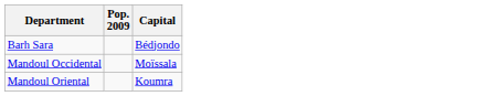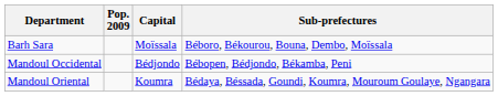 <table class="wikitable">
 <tr>
 <th>Department</th>
 <th>Pop.<br>2009</th>
 <th>Capital</th>
+<th>Sub-prefectures</th>
 </tr>
 <tr>
 <td><a href='#'>Barh Sara</a></td>
 <td align="right"></td>
-<td><a href='#'>Bédjondo</a></td>
+<td><a href='#'>Moïssala</a></td>
+<td><a href='#'>Béboro</a>, <a href='#'>Békourou</a>, <a href='#'>Bouna</a>, <a href='#'>Dembo</a>, <a href='#'>Moïssala</a></td>
 </tr>
 <tr>
 <td><a href='#'>Mandoul Occidental</a></td>
 <td align="right"></td>
-<td><a href='#'>Moïssala</a></td>
+<td><a href='#'>Bédjondo</a></td>
+<td><a href='#'>Bébopen</a>, <a href='#'>Bédjondo</a>, <a href='#'>Békamba</a>, <a href='#'>Peni</a></td>
 </tr>
 <tr>
 <td><a href='#'>Mandoul Oriental</a></td>
 <td align="right"></td>
 <td><a href='#'>Koumra</a></td>
+<td><a href='#'>Bédaya</a>, <a href='#'>Béssada</a>, <a href='#'>Goundi</a>, <a href='#'>Koumra</a>, <a href='#'>Mouroum Goulaye</a>, <a href='#'>Ngangara</a></td>
 </tr>
 </table>
